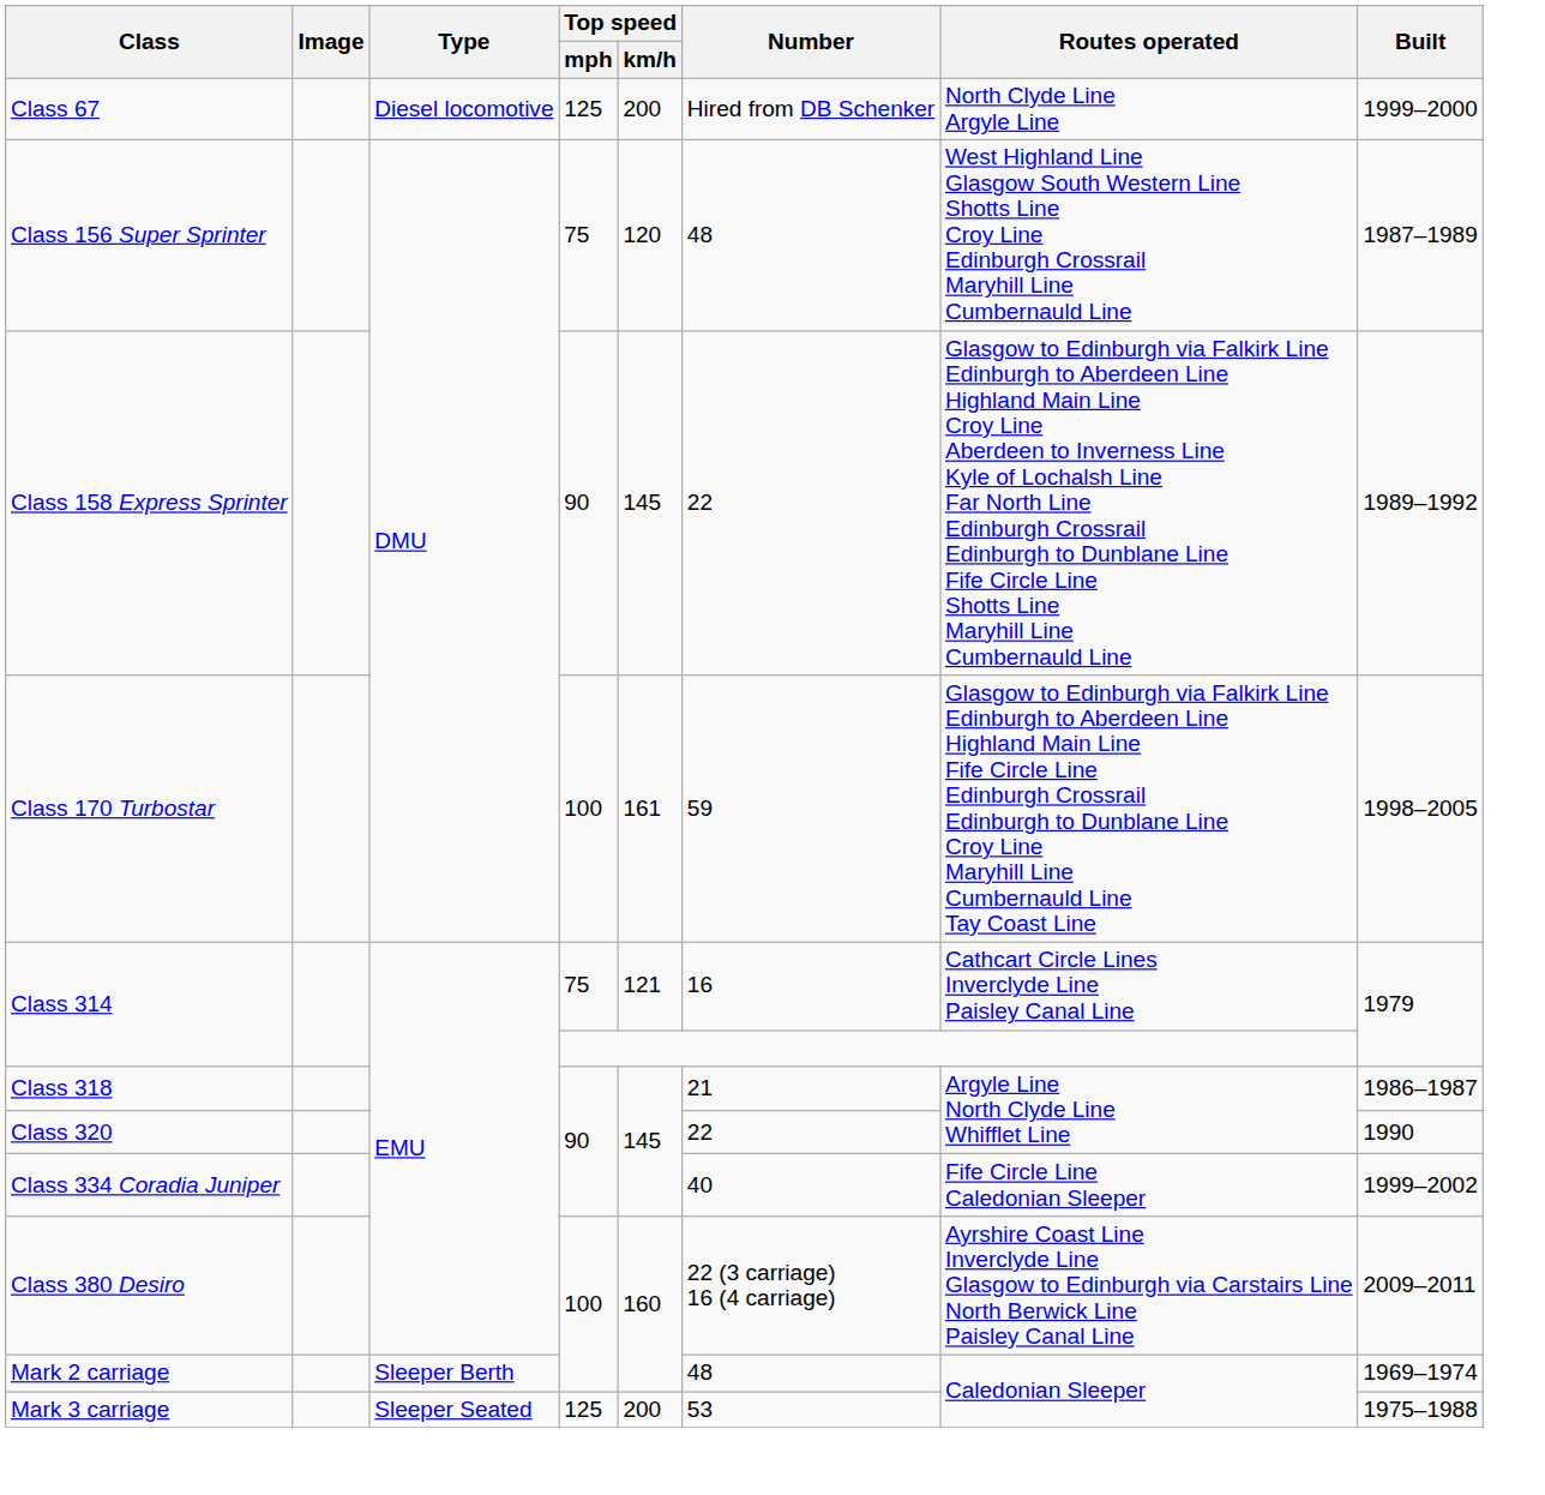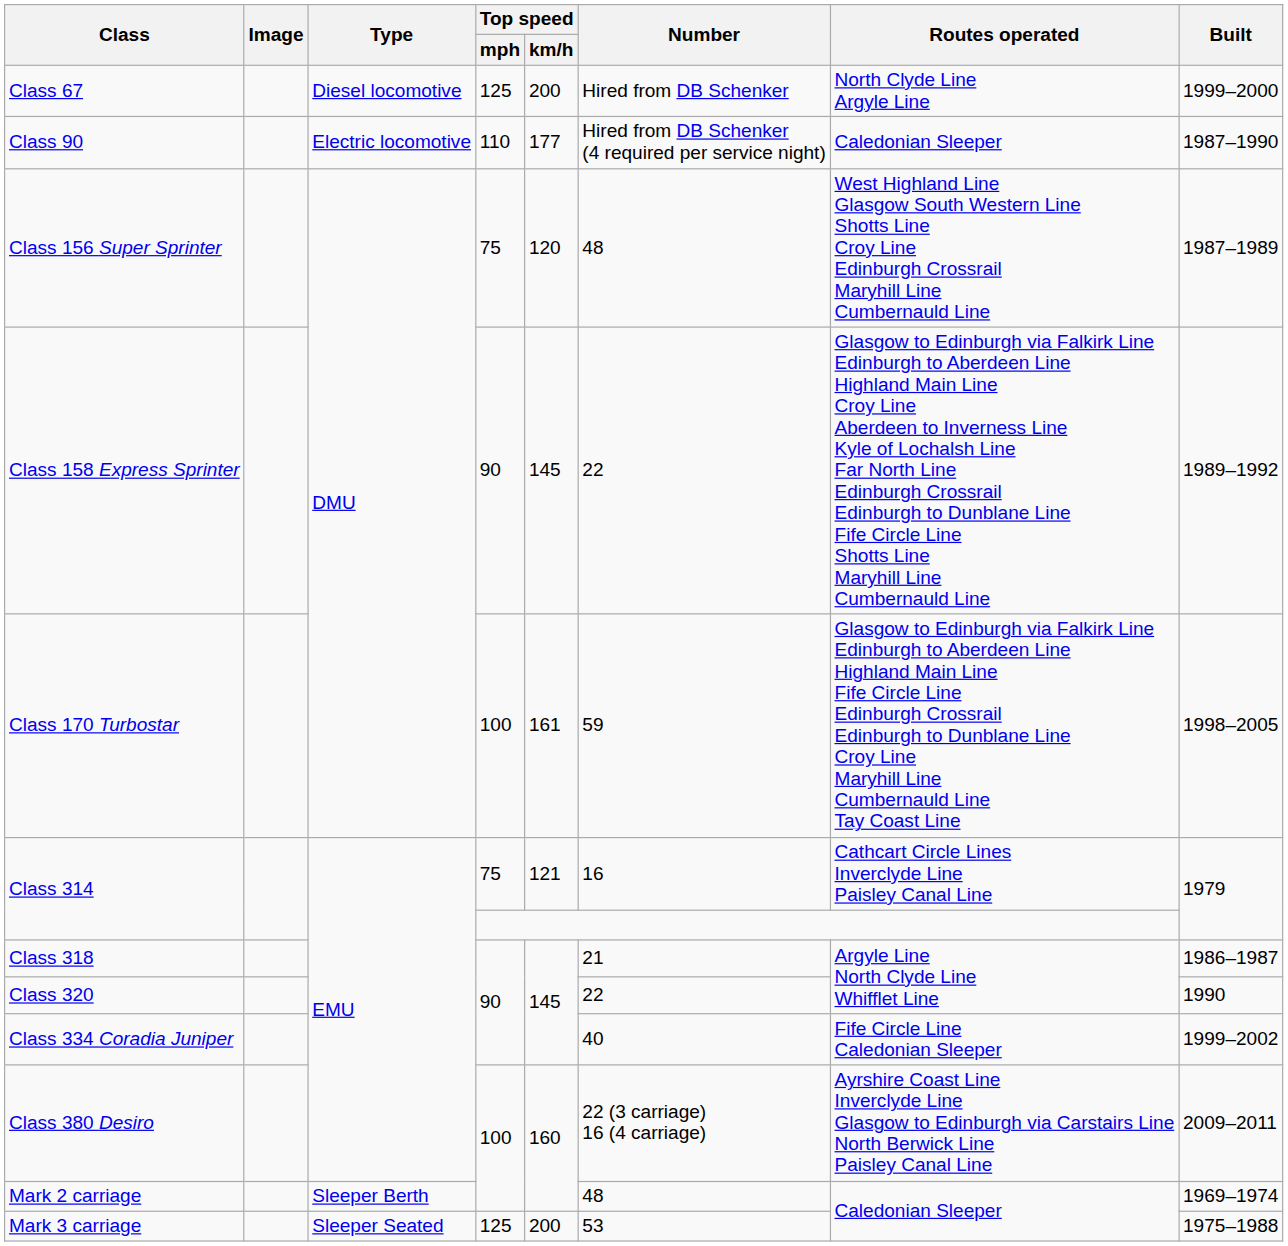 <table class="wikitable">
 <tr ---- bgcolor=#f9f9f9>
 <th rowspan="2">Class</th>
 <th rowspan="2">Image</th>
 <th rowspan="2">Type</th>
 <th colspan="2">Top speed</th>
 <th rowspan="2">Number</th>
 <th rowspan="2">Routes operated</th>
 <th rowspan="2">Built</th>
 </tr>
 <tr ---- bgcolor=#f9f9f9>
 <th>mph</th>
 <th>km/h</th>
 </tr>
 <tr>
 <td><a href='#'>Class 67</a></td>
 <td></td>
 <td><a href='#'>Diesel locomotive</a></td>
 <td>125</td>
 <td>200</td>
 <td>Hired from <a href='#'>DB Schenker</a></td>
 <td><a href='#'>North Clyde Line</a><br><a href='#'>Argyle Line</a><br></td>
 <td>1999–2000</td>
+</tr>
+<tr>
+<td><a href='#'>Class 90</a></td>
+<td></td>
+<td><a href='#'>Electric locomotive</a></td>
+<td>110</td>
+<td>177</td>
+<td>Hired from <a href='#'>DB Schenker</a><br>(4 required per service night)</td>
+<td><a href='#'>Caledonian Sleeper</a></td>
+<td>1987–1990</td>
 </tr>
 <tr>
 <td><a href='#'>Class 156 <em>Super Sprinter</em></a></td>
 <td></td>
 <td rowspan="3"><a href='#'>DMU</a></td>
 <td>75</td>
 <td>120</td>
 <td>48</td>
 <td><a href='#'>West Highland Line</a><br><a href='#'>Glasgow South Western Line</a><br><a href='#'>Shotts Line</a><br><a href='#'>Croy Line</a><br><a href='#'>Edinburgh Crossrail</a><br><a href='#'>Maryhill Line</a><br><a href='#'>Cumbernauld Line</a></td>
 <td>1987–1989</td>
 </tr>
 <tr>
 <td><a href='#'>Class 158 <em>Express Sprinter</em></a></td>
 <td></td>
 <td>90</td>
 <td>145</td>
 <td>22</td>
 <td><a href='#'>Glasgow to Edinburgh via Falkirk Line</a><br><a href='#'>Edinburgh to Aberdeen Line</a><br><a href='#'>Highland Main Line</a><br><a href='#'>Croy Line</a><br><a href='#'>Aberdeen to Inverness Line</a><br><a href='#'>Kyle of Lochalsh Line</a><br><a href='#'>Far North Line</a><br><a href='#'>Edinburgh Crossrail</a><br><a href='#'>Edinburgh to Dunblane Line</a><br><a href='#'>Fife Circle Line</a><br><a href='#'>Shotts Line</a><br><a href='#'>Maryhill Line</a><br><a href='#'>Cumbernauld Line</a></td>
 <td>1989–1992</td>
 </tr>
 <tr>
 <td><a href='#'>Class 170 <em>Turbostar</em></a></td>
 <td></td>
 <td>100</td>
 <td>161</td>
 <td>59</td>
 <td><a href='#'>Glasgow to Edinburgh via Falkirk Line</a><br><a href='#'>Edinburgh to Aberdeen Line</a><br><a href='#'>Highland Main Line</a><br><a href='#'>Fife Circle Line</a><br><a href='#'>Edinburgh Crossrail</a><br><a href='#'>Edinburgh to Dunblane Line</a><br><a href='#'>Croy Line</a><br><a href='#'>Maryhill Line</a><br><a href='#'>Cumbernauld Line</a><br><a href='#'>Tay Coast Line</a></td>
 <td>1998–2005</td>
 </tr>
 <tr>
 <td rowspan="2"><a href='#'>Class 314</a></td>
 <td rowspan="2"></td>
 <td rowspan="6"><a href='#'>EMU</a></td>
 <td>75</td>
 <td>121</td>
 <td>16</td>
 <td><a href='#'>Cathcart Circle Lines</a><br><a href='#'>Inverclyde Line</a><br><a href='#'>Paisley Canal Line</a></td>
 <td rowspan="2">1979</td>
 </tr>
 <tr>
 <td colspan="4"><br></td>
 </tr>
 <tr>
 <td><a href='#'>Class 318</a></td>
 <td></td>
 <td rowspan="3">90</td>
 <td rowspan="3">145</td>
 <td>21</td>
 <td rowspan="2"><a href='#'>Argyle Line</a><br><a href='#'>North Clyde Line</a><br><a href='#'>Whifflet Line</a></td>
 <td>1986–1987</td>
 </tr>
 <tr>
 <td><a href='#'>Class 320</a></td>
 <td></td>
 <td>22</td>
 <td>1990</td>
 </tr>
 <tr>
 <td><a href='#'>Class 334 <em>Coradia Juniper</em></a></td>
 <td></td>
 <td>40</td>
 <td><a href='#'>Fife Circle Line</a><br><a href='#'>Caledonian Sleeper</a></td>
 <td>1999–2002</td>
 </tr>
 <tr>
 <td><a href='#'>Class 380 <em>Desiro</em></a></td>
 <td></td>
 <td rowspan="2">100</td>
 <td rowspan="2">160</td>
 <td>22 (3 carriage)<br>16 (4 carriage)</td>
 <td><a href='#'>Ayrshire Coast Line</a><br><a href='#'>Inverclyde Line</a><br><a href='#'>Glasgow to Edinburgh via Carstairs Line</a><br><a href='#'>North Berwick Line</a><br><a href='#'>Paisley Canal Line</a></td>
 <td>2009–2011</td>
 </tr>
 <tr>
 <td><a href='#'>Mark 2 carriage</a></td>
 <td></td>
 <td><a href='#'>Sleeper Berth</a></td>
 <td>48</td>
 <td rowspan="2"><a href='#'>Caledonian Sleeper</a></td>
 <td>1969–1974</td>
 </tr>
 <tr>
 <td><a href='#'>Mark 3 carriage</a></td>
 <td></td>
 <td><a href='#'>Sleeper Seated</a></td>
 <td>125</td>
 <td>200</td>
 <td>53</td>
 <td>1975–1988</td>
 </tr>
 </table>
